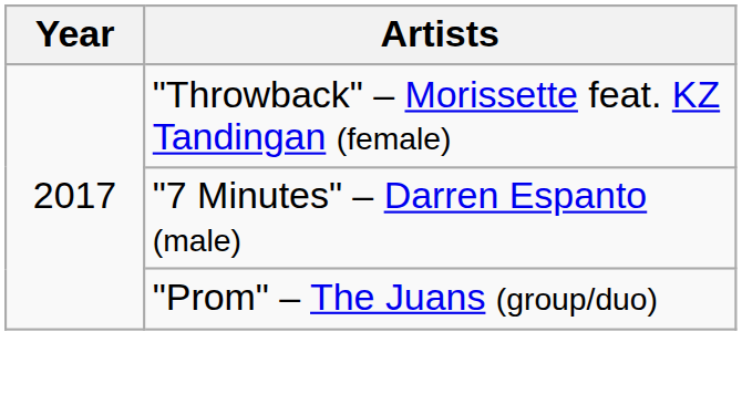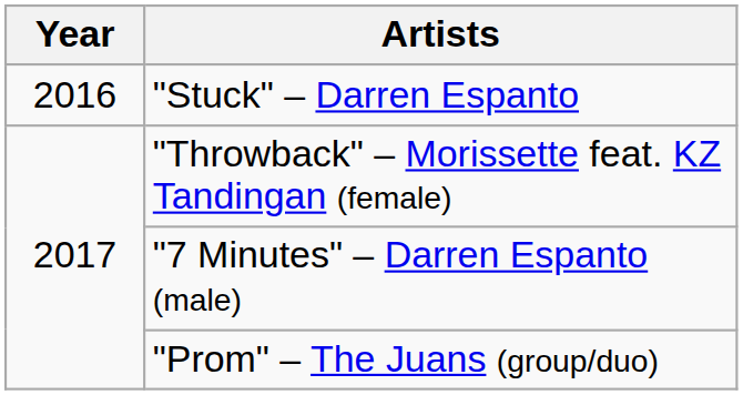 <table class="wikitable sortable"  style="width:50%;">
 <tr>
 <th width=5%  scope="col">Year</th>
 <th ! width=40%  scope="col">Artists</th>
+</tr>
+<tr>
+<td align="center">2016</td>
+<td>"Stuck" – <a href='#'>Darren Espanto</a></td>
 </tr>
 <tr>
 <td rowspan=3  align="center">2017</td>
 <td>"Throwback" – <a href='#'>Morissette</a> feat. <a href='#'>KZ Tandingan</a>  <small>(female)</small></td>
 </tr>
 <tr>
 <td>"7 Minutes" – <a href='#'>Darren Espanto</a> <small>(male)</small></td>
 </tr>
 <tr>
 <td>"Prom" – <a href='#'>The Juans</a> <small>(group/duo)</small></td>
 </tr>
 </table>
